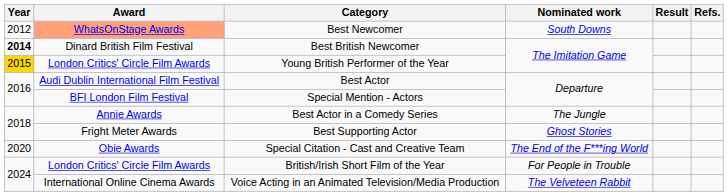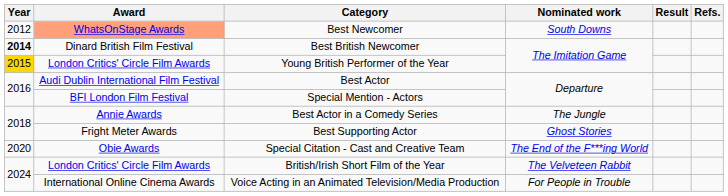 <table class="wikitable" width = 85%  style="text-align:center">
 <tr>
 <th>Year</th>
 <th>Award</th>
 <th>Category</th>
 <th>Nominated work</th>
 <th>Result</th>
 <th>Refs.</th>
 </tr>
 <tr>
 <td>2012</td>
 <td style="background: lightsalmon;"><a href='#'>WhatsOnStage Awards</a></td>
 <td>Best Newcomer</td>
 <td><em><a href='#'>South Downs</a></em></td>
 <td></td>
 <td></td>
 </tr>
 <tr>
 <td><strong>2014</strong></td>
 <td>Dinard British Film Festival</td>
 <td>Best British Newcomer</td>
 <td rowspan="2"><em><a href='#'>The Imitation Game</a></em></td>
 <td></td>
 <td align="center"></td>
 </tr>
 <tr>
 <td style="background: gold;">2015</td>
 <td><a href='#'>London Critics' Circle Film Awards</a></td>
 <td>Young British Performer of the Year</td>
 <td></td>
 <td align="center"></td>
 </tr>
 <tr>
 <td rowspan="2">2016</td>
 <td><a href='#'>Audi Dublin International Film Festival</a></td>
 <td>Best Actor</td>
 <td rowspan="2"><em>Departure</em></td>
 <td></td>
 <td align="center"></td>
 </tr>
 <tr>
 <td><a href='#'>BFI London Film Festival</a></td>
 <td>Special Mention - Actors</td>
 <td></td>
 <td></td>
 </tr>
 <tr>
 <td rowspan="2">2018</td>
 <td><a href='#'>Annie Awards</a></td>
 <td>Best Actor in a Comedy Series</td>
 <td><em>The Jungle</em></td>
 <td></td>
 <td></td>
 </tr>
 <tr>
 <td>Fright Meter Awards</td>
 <td>Best Supporting Actor</td>
 <td><em><a href='#'>Ghost Stories</a></em></td>
 <td></td>
 <td align="center"></td>
 </tr>
 <tr>
 <td>2020</td>
 <td><a href='#'>Obie Awards</a></td>
 <td>Special Citation - Cast and Creative Team</td>
 <td><em><a href='#'>The End of the F***ing World</a></em></td>
 <td></td>
 <td></td>
 </tr>
 <tr>
 <td rowspan="2">2024</td>
 <td><a href='#'>London Critics' Circle Film Awards</a></td>
 <td>British/Irish Short Film of the Year</td>
-<td><em>For People in Trouble</em></td>
+<td><em><a href='#'>The Velveteen Rabbit</a></em></td>
 <td></td>
 <td></td>
 </tr>
 <tr>
 <td>International Online Cinema Awards</td>
 <td>Voice Acting in an Animated Television/Media Production</td>
-<td><em><a href='#'>The Velveteen Rabbit</a></em></td>
+<td><em>For People in Trouble</em></td>
 <td></td>
 <td></td>
 </tr>
 </table>
